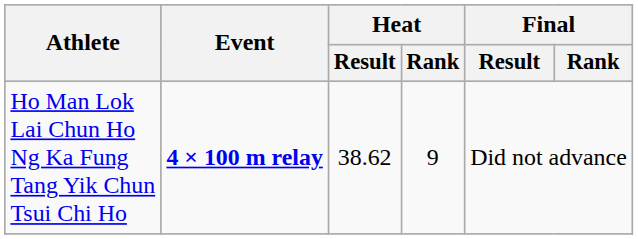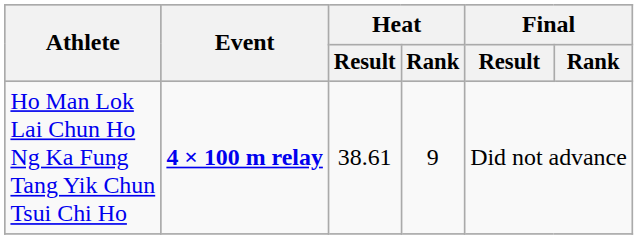 <table class="wikitable" style="font-size:90%">
 <tr>
 <th rowspan="2">Athlete</th>
 <th rowspan="2">Event</th>
 <th colspan="2">Heat</th>
 <th colspan="2">Final</th>
 </tr>
 <tr style="font-size:95%">
 <th>Result</th>
 <th>Rank</th>
 <th>Result</th>
 <th>Rank</th>
 </tr>
 <tr align=center>
 <td align=left><a href='#'>Ho Man Lok</a><br><a href='#'>Lai Chun Ho</a><br><a href='#'>Ng Ka Fung</a><br><a href='#'>Tang Yik Chun</a><br><a href='#'>Tsui Chi Ho</a></td>
 <td align=left><strong><a href='#'>4 × 100 m relay</a></strong></td>
-<td>38.62</td>
+<td>38.61</td>
 <td>9</td>
 <td colspan=2>Did not advance</td>
 </tr>
 </table>
